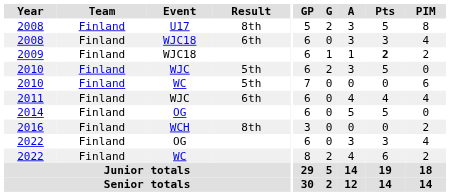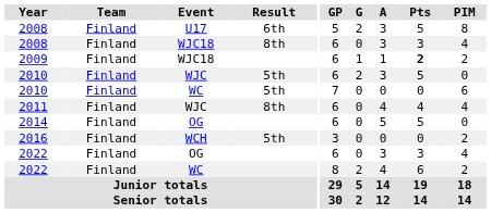 <table border="0" cellpadding="1" cellspacing="0" ID="Table3" style="text-align:center; width:40em">
 <tr ALIGN="center" bgcolor="#e0e0e0">
 <th>Year</th>
 <th>Team</th>
 <th>Event</th>
 <th>Result</th>
 <th rowspan="99" bgcolor="#ffffff"></th>
 <th>GP</th>
 <th>G</th>
 <th>A</th>
 <th>Pts</th>
 <th>PIM</th>
 </tr>
 <tr>
 <td><a href='#'>2008</a></td>
 <td><a href='#'>Finland</a></td>
 <td><a href='#'>U17</a></td>
-<td>8th</td>
+<td>6th</td>
 <td>5</td>
 <td>2</td>
 <td>3</td>
 <td>5</td>
 <td>8</td>
 </tr>
 <tr bgcolor="#f0f0f0">
 <td><a href='#'>2008</a></td>
 <td>Finland</td>
 <td><a href='#'>WJC18</a></td>
-<td>6th</td>
+<td>8th</td>
 <td>6</td>
 <td>0</td>
 <td>3</td>
 <td>3</td>
 <td>4</td>
 </tr>
 <tr>
 <td><a href='#'>2009</a></td>
 <td>Finland</td>
 <td>WJC18</td>
 <td></td>
 <td>6</td>
 <td>1</td>
 <td>1</td>
 <td><strong>2</strong></td>
 <td>2</td>
 </tr>
 <tr bgcolor="#f0f0f0">
 <td><a href='#'>2010</a></td>
 <td><a href='#'>Finland</a></td>
 <td><a href='#'>WJC</a></td>
 <td>5th</td>
 <td>6</td>
 <td>2</td>
 <td>3</td>
 <td>5</td>
 <td>0</td>
 </tr>
 <tr>
 <td><a href='#'>2010</a></td>
 <td><a href='#'>Finland</a></td>
 <td><a href='#'>WC</a></td>
 <td>5th</td>
 <td>7</td>
 <td>0</td>
 <td>0</td>
 <td>0</td>
 <td>6</td>
 </tr>
 <tr style="background:#f0f0f0;">
 <td><a href='#'>2011</a></td>
 <td>Finland</td>
 <td>WJC</td>
-<td>6th</td>
+<td>8th</td>
 <td>6</td>
 <td>0</td>
 <td>4</td>
 <td>4</td>
 <td>4</td>
 </tr>
 <tr>
 <td><a href='#'>2014</a></td>
 <td>Finland</td>
 <td><a href='#'>OG</a></td>
 <td></td>
 <td>6</td>
 <td>0</td>
 <td>5</td>
 <td>5</td>
 <td>0</td>
 </tr>
 <tr style="background:#f0f0f0;">
 <td><a href='#'>2016</a></td>
 <td>Finland</td>
 <td><a href='#'>WCH</a></td>
-<td>8th</td>
+<td>5th</td>
 <td>3</td>
 <td>0</td>
 <td>0</td>
 <td>0</td>
 <td>2</td>
 </tr>
 <tr>
 <td><a href='#'>2022</a></td>
 <td>Finland</td>
 <td>OG</td>
 <td></td>
 <td>6</td>
 <td>0</td>
 <td>3</td>
 <td>3</td>
 <td>4</td>
 </tr>
 <tr style="background:#f0f0f0;">
 <td><a href='#'>2022</a></td>
 <td>Finland</td>
 <td><a href='#'>WC</a></td>
 <td></td>
 <td>8</td>
 <td>2</td>
 <td>4</td>
 <td>6</td>
 <td>2</td>
 </tr>
 <tr style="background:#e0e0e0;">
 <th colspan=4>Junior totals</th>
 <th>29</th>
 <th>5</th>
 <th>14</th>
 <th>19</th>
 <th>18</th>
 </tr>
 <tr style="background:#e0e0e0;">
 <th colspan=4>Senior totals</th>
 <th>30</th>
 <th>2</th>
 <th>12</th>
 <th>14</th>
 <th>14</th>
 </tr>
 </table>
